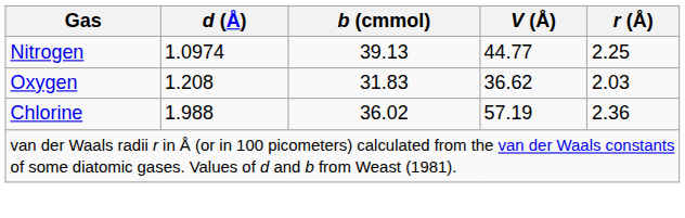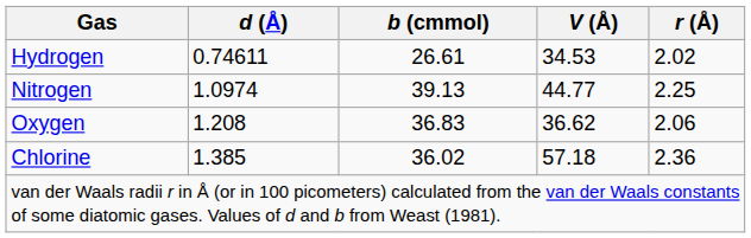 <table class="wikitable floatright" align=right>
 <tr>
 <th>Gas</th>
 <th><em>d</em> (<a href='#'>Å</a>)</th>
 <th><em>b</em> (cmmol)</th>
 <th><em>V</em> (Å)</th>
 <th><em>r</em> (Å)</th>
+</tr>
+<tr>
+<td><a href='#'>Hydrogen</a></td>
+<td>0.74611</td>
+<td align=center>26.61</td>
+<td>34.53</td>
+<td>2.02</td>
 </tr>
 <tr>
 <td><a href='#'>Nitrogen</a></td>
 <td>1.0974</td>
 <td align=center>39.13</td>
 <td>44.77</td>
 <td>2.25</td>
 </tr>
 <tr>
 <td><a href='#'>Oxygen</a></td>
 <td>1.208</td>
-<td align=center>31.83</td>
+<td align=center>36.83</td>
 <td>36.62</td>
-<td>2.03</td>
+<td>2.06</td>
 </tr>
 <tr>
 <td><a href='#'>Chlorine</a></td>
-<td>1.988</td>
+<td>1.385</td>
 <td align=center>36.02</td>
-<td>57.19</td>
+<td>57.18</td>
 <td>2.36</td>
 </tr>
 <tr>
 <td colspan=5><small>van der Waals radii <em>r</em> in Å (or in 100 picometers) calculated from the <a href='#'>van der Waals constants</a><br>of some diatomic gases. Values of <em>d</em> and <em>b</em> from Weast (1981).</small></td>
 </tr>
 </table>
